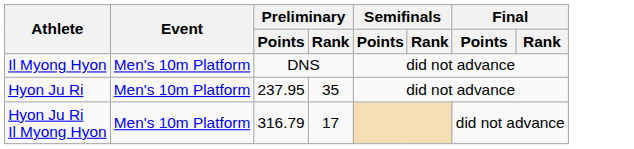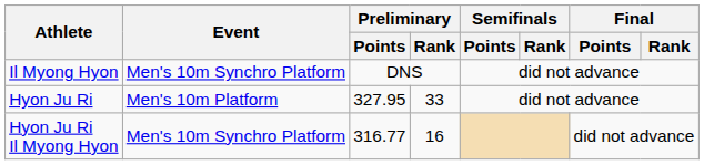 <table class=wikitable style="font-size:90%">
 <tr>
 <th rowspan="2">Athlete</th>
 <th rowspan="2">Event</th>
 <th colspan="2">Preliminary</th>
 <th colspan="2">Semifinals</th>
 <th colspan="2">Final</th>
 </tr>
 <tr>
 <th>Points</th>
 <th>Rank</th>
 <th>Points</th>
 <th>Rank</th>
 <th>Points</th>
 <th>Rank</th>
 </tr>
 <tr>
 <td rowspan="1"><a href='#'>Il Myong Hyon</a></td>
-<td><a href='#'>Men's 10m Platform</a></td>
+<td><a href='#'>Men's 10m Synchro Platform</a></td>
 <td align=center colspan=2>DNS</td>
 <td align=center colspan=4>did not advance</td>
 </tr>
 <tr>
 <td rowspan="1"><a href='#'>Hyon Ju Ri</a></td>
 <td><a href='#'>Men's 10m Platform</a></td>
-<td align=center>237.95</td>
-<td align=center>35</td>
+<td align=center>327.95</td>
+<td align=center>33</td>
 <td align=center colspan=4>did not advance</td>
 </tr>
 <tr>
 <td rowspan="1"><a href='#'>Hyon Ju Ri</a><br><a href='#'>Il Myong Hyon</a></td>
-<td><a href='#'>Men's 10m Platform</a></td>
-<td align=center>316.79</td>
-<td align=center>17</td>
+<td><a href='#'>Men's 10m Synchro Platform</a></td>
+<td align=center>316.77</td>
+<td align=center>16</td>
 <td colspan= 2 bgcolor="wheat"></td>
 <td align=center colspan=2>did not advance</td>
 </tr>
 </table>
